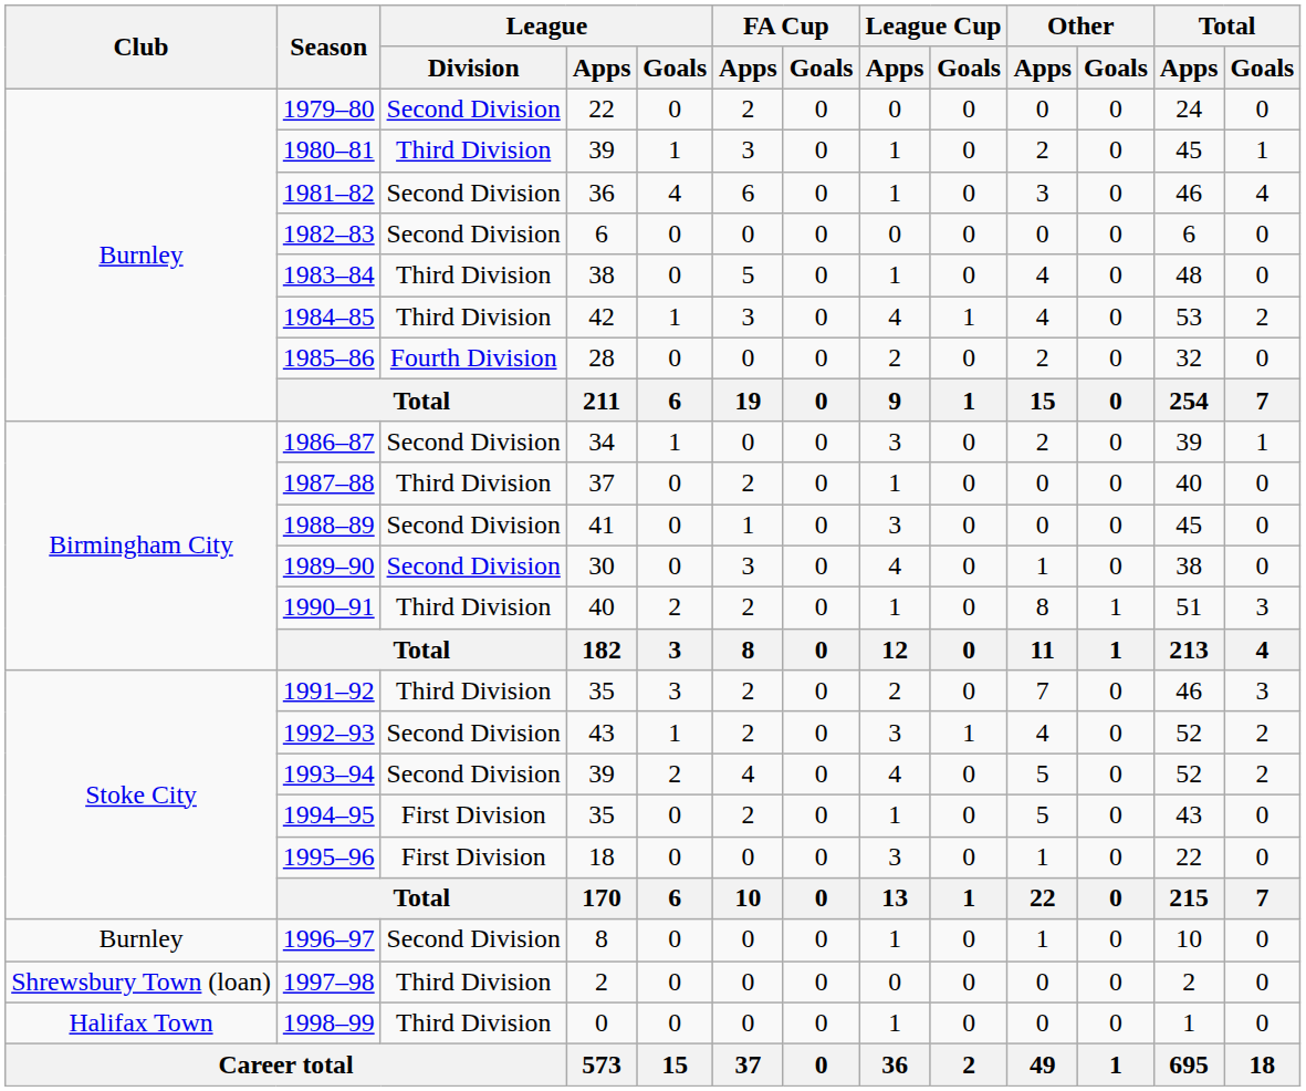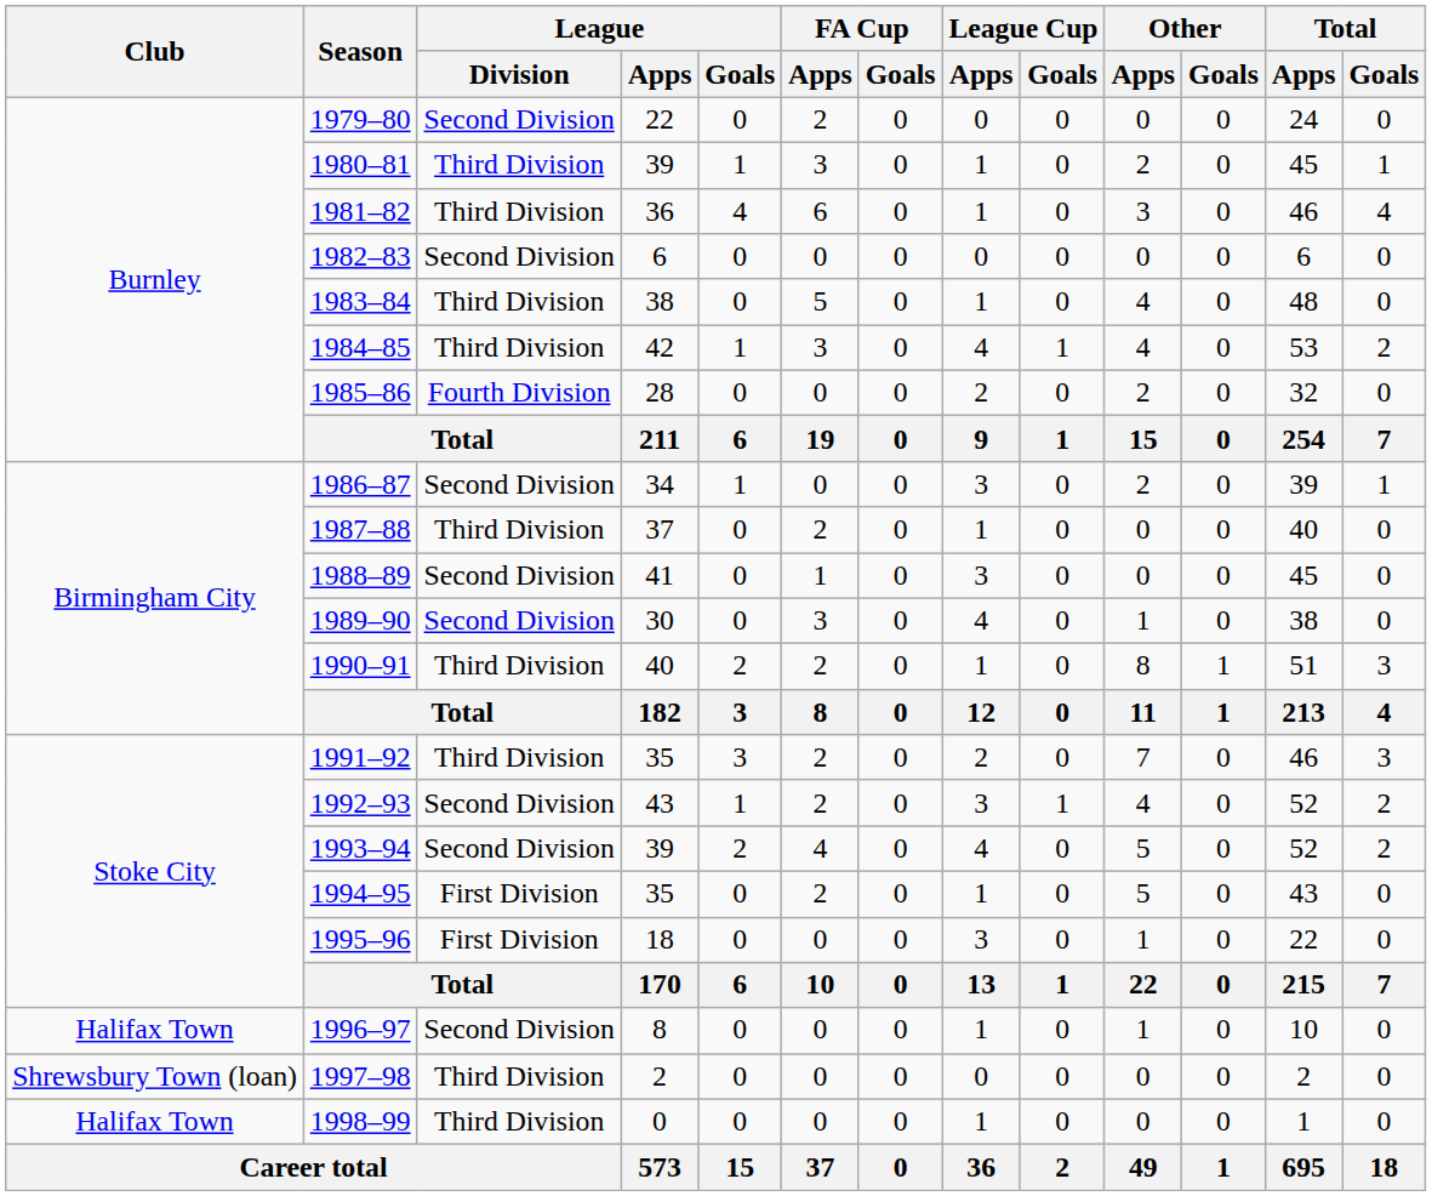 <table class="wikitable" style="text-align:center">
 <tr>
 <th rowspan="2">Club</th>
 <th rowspan="2">Season</th>
 <th colspan="3">League</th>
 <th colspan="2">FA Cup</th>
 <th colspan="2">League Cup</th>
 <th colspan="2">Other</th>
 <th colspan="2">Total</th>
 </tr>
 <tr>
 <th>Division</th>
 <th>Apps</th>
 <th>Goals</th>
 <th>Apps</th>
 <th>Goals</th>
 <th>Apps</th>
 <th>Goals</th>
 <th>Apps</th>
 <th>Goals</th>
 <th>Apps</th>
 <th>Goals</th>
 </tr>
 <tr>
 <td rowspan="8"><a href='#'>Burnley</a></td>
 <td><a href='#'>1979–80</a></td>
 <td><a href='#'>Second Division</a></td>
 <td>22</td>
 <td>0</td>
 <td>2</td>
 <td>0</td>
 <td>0</td>
 <td>0</td>
 <td>0</td>
 <td>0</td>
 <td>24</td>
 <td>0</td>
 </tr>
 <tr>
 <td><a href='#'>1980–81</a></td>
 <td><a href='#'>Third Division</a></td>
 <td>39</td>
 <td>1</td>
 <td>3</td>
 <td>0</td>
 <td>1</td>
 <td>0</td>
 <td>2</td>
 <td>0</td>
 <td>45</td>
 <td>1</td>
 </tr>
 <tr>
 <td><a href='#'>1981–82</a></td>
-<td>Second Division</td>
+<td>Third Division</td>
 <td>36</td>
 <td>4</td>
 <td>6</td>
 <td>0</td>
 <td>1</td>
 <td>0</td>
 <td>3</td>
 <td>0</td>
 <td>46</td>
 <td>4</td>
 </tr>
 <tr>
 <td><a href='#'>1982–83</a></td>
 <td>Second Division</td>
 <td>6</td>
 <td>0</td>
 <td>0</td>
 <td>0</td>
 <td>0</td>
 <td>0</td>
 <td>0</td>
 <td>0</td>
 <td>6</td>
 <td>0</td>
 </tr>
 <tr>
 <td><a href='#'>1983–84</a></td>
 <td>Third Division</td>
 <td>38</td>
 <td>0</td>
 <td>5</td>
 <td>0</td>
 <td>1</td>
 <td>0</td>
 <td>4</td>
 <td>0</td>
 <td>48</td>
 <td>0</td>
 </tr>
 <tr>
 <td><a href='#'>1984–85</a></td>
 <td>Third Division</td>
 <td>42</td>
 <td>1</td>
 <td>3</td>
 <td>0</td>
 <td>4</td>
 <td>1</td>
 <td>4</td>
 <td>0</td>
 <td>53</td>
 <td>2</td>
 </tr>
 <tr>
 <td><a href='#'>1985–86</a></td>
 <td><a href='#'>Fourth Division</a></td>
 <td>28</td>
 <td>0</td>
 <td>0</td>
 <td>0</td>
 <td>2</td>
 <td>0</td>
 <td>2</td>
 <td>0</td>
 <td>32</td>
 <td>0</td>
 </tr>
 <tr>
 <th colspan="2">Total</th>
 <th>211</th>
 <th>6</th>
 <th>19</th>
 <th>0</th>
 <th>9</th>
 <th>1</th>
 <th>15</th>
 <th>0</th>
 <th>254</th>
 <th>7</th>
 </tr>
 <tr>
 <td rowspan="6"><a href='#'>Birmingham City</a></td>
 <td><a href='#'>1986–87</a></td>
 <td>Second Division</td>
 <td>34</td>
 <td>1</td>
 <td>0</td>
 <td>0</td>
 <td>3</td>
 <td>0</td>
 <td>2</td>
 <td>0</td>
 <td>39</td>
 <td>1</td>
 </tr>
 <tr>
 <td><a href='#'>1987–88</a></td>
 <td>Third Division</td>
 <td>37</td>
 <td>0</td>
 <td>2</td>
 <td>0</td>
 <td>1</td>
 <td>0</td>
 <td>0</td>
 <td>0</td>
 <td>40</td>
 <td>0</td>
 </tr>
 <tr>
 <td><a href='#'>1988–89</a></td>
 <td>Second Division</td>
 <td>41</td>
 <td>0</td>
 <td>1</td>
 <td>0</td>
 <td>3</td>
 <td>0</td>
 <td>0</td>
 <td>0</td>
 <td>45</td>
 <td>0</td>
 </tr>
 <tr>
 <td><a href='#'>1989–90</a></td>
 <td><a href='#'>Second Division</a></td>
 <td>30</td>
 <td>0</td>
 <td>3</td>
 <td>0</td>
 <td>4</td>
 <td>0</td>
 <td>1</td>
 <td>0</td>
 <td>38</td>
 <td>0</td>
 </tr>
 <tr>
 <td><a href='#'>1990–91</a></td>
 <td>Third Division</td>
 <td>40</td>
 <td>2</td>
 <td>2</td>
 <td>0</td>
 <td>1</td>
 <td>0</td>
 <td>8</td>
 <td>1</td>
 <td>51</td>
 <td>3</td>
 </tr>
 <tr>
 <th colspan="2">Total</th>
 <th>182</th>
 <th>3</th>
 <th>8</th>
 <th>0</th>
 <th>12</th>
 <th>0</th>
 <th>11</th>
 <th>1</th>
 <th>213</th>
 <th>4</th>
 </tr>
 <tr>
 <td rowspan="6"><a href='#'>Stoke City</a></td>
 <td><a href='#'>1991–92</a></td>
 <td>Third Division</td>
 <td>35</td>
 <td>3</td>
 <td>2</td>
 <td>0</td>
 <td>2</td>
 <td>0</td>
 <td>7</td>
 <td>0</td>
 <td>46</td>
 <td>3</td>
 </tr>
 <tr>
 <td><a href='#'>1992–93</a></td>
 <td>Second Division</td>
 <td>43</td>
 <td>1</td>
 <td>2</td>
 <td>0</td>
 <td>3</td>
 <td>1</td>
 <td>4</td>
 <td>0</td>
 <td>52</td>
 <td>2</td>
 </tr>
 <tr>
 <td><a href='#'>1993–94</a></td>
 <td>Second Division</td>
 <td>39</td>
 <td>2</td>
 <td>4</td>
 <td>0</td>
 <td>4</td>
 <td>0</td>
 <td>5</td>
 <td>0</td>
 <td>52</td>
 <td>2</td>
 </tr>
 <tr>
 <td><a href='#'>1994–95</a></td>
 <td>First Division</td>
 <td>35</td>
 <td>0</td>
 <td>2</td>
 <td>0</td>
 <td>1</td>
 <td>0</td>
 <td>5</td>
 <td>0</td>
 <td>43</td>
 <td>0</td>
 </tr>
 <tr>
 <td><a href='#'>1995–96</a></td>
 <td>First Division</td>
 <td>18</td>
 <td>0</td>
 <td>0</td>
 <td>0</td>
 <td>3</td>
 <td>0</td>
 <td>1</td>
 <td>0</td>
 <td>22</td>
 <td>0</td>
 </tr>
 <tr>
 <th colspan="2">Total</th>
 <th>170</th>
 <th>6</th>
 <th>10</th>
 <th>0</th>
 <th>13</th>
 <th>1</th>
 <th>22</th>
 <th>0</th>
 <th>215</th>
 <th>7</th>
 </tr>
 <tr>
-<td>Burnley</td>
+<td><a href='#'>Halifax Town</a></td>
 <td><a href='#'>1996–97</a></td>
 <td>Second Division</td>
 <td>8</td>
 <td>0</td>
 <td>0</td>
 <td>0</td>
 <td>1</td>
 <td>0</td>
 <td>1</td>
 <td>0</td>
 <td>10</td>
 <td>0</td>
 </tr>
 <tr>
 <td><a href='#'>Shrewsbury Town</a> (loan)</td>
 <td><a href='#'>1997–98</a></td>
 <td>Third Division</td>
 <td>2</td>
 <td>0</td>
 <td>0</td>
 <td>0</td>
 <td>0</td>
 <td>0</td>
 <td>0</td>
 <td>0</td>
 <td>2</td>
 <td>0</td>
 </tr>
 <tr>
 <td><a href='#'>Halifax Town</a></td>
 <td><a href='#'>1998–99</a></td>
 <td>Third Division</td>
 <td>0</td>
 <td>0</td>
 <td>0</td>
 <td>0</td>
 <td>1</td>
 <td>0</td>
 <td>0</td>
 <td>0</td>
 <td>1</td>
 <td>0</td>
 </tr>
 <tr>
 <th colspan="3">Career total</th>
 <th>573</th>
 <th>15</th>
 <th>37</th>
 <th>0</th>
 <th>36</th>
 <th>2</th>
 <th>49</th>
 <th>1</th>
 <th>695</th>
 <th>18</th>
 </tr>
 </table>
